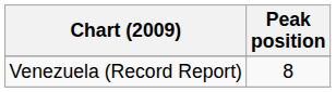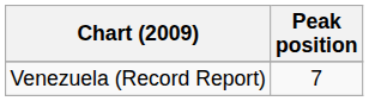 <table class="wikitable sortable">
 <tr>
 <th align="center">Chart (2009)</th>
 <th align="center">Peak<br>position</th>
 </tr>
 <tr>
 </tr>
 <tr>
 </tr>
 <tr>
 <td>Venezuela (Record Report)</td>
-<td align="center">8</td>
+<td align="center">7</td>
 </tr>
 <tr>
 </tr>
 </table>
